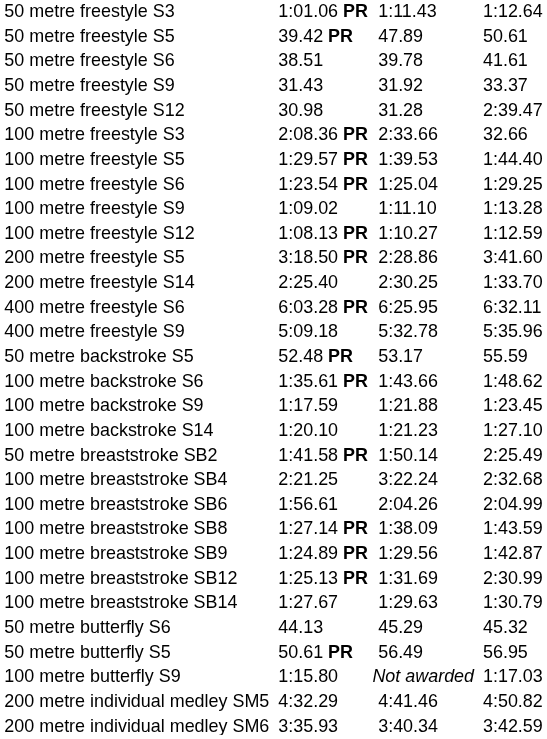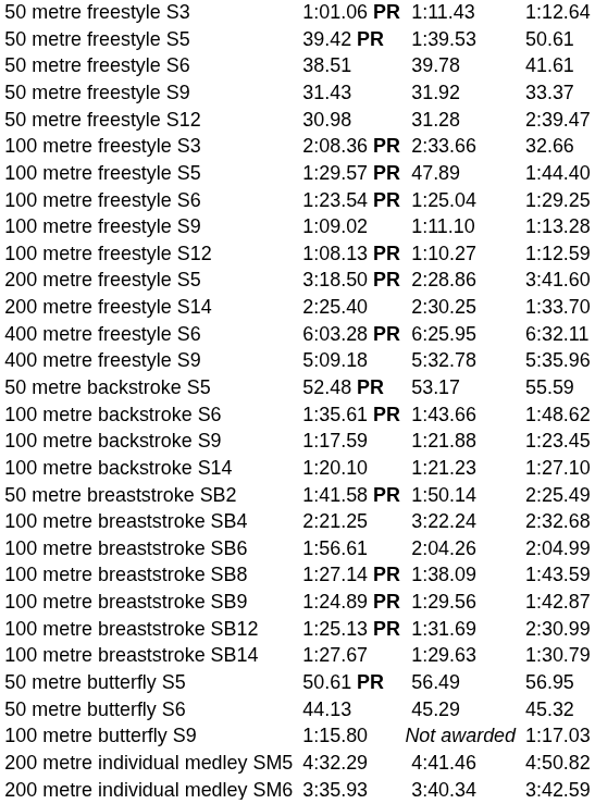 <table>
 <tr>
 <td>50 metre freestyle S3<br></td>
 <td></td>
 <td>1:01.06 <strong>PR</strong></td>
 <td></td>
 <td>1:11.43</td>
 <td></td>
 <td>1:12.64</td>
 </tr>
 <tr>
 <td>50 metre freestyle S5<br></td>
 <td></td>
 <td>39.42 <strong>PR</strong></td>
 <td></td>
-<td>47.89</td>
+<td>1:39.53</td>
 <td></td>
 <td>50.61</td>
 </tr>
 <tr>
 <td>50 metre freestyle S6<br></td>
 <td></td>
 <td>38.51</td>
 <td></td>
 <td>39.78</td>
 <td></td>
 <td>41.61</td>
 </tr>
 <tr>
 <td>50 metre freestyle S9<br></td>
 <td></td>
 <td>31.43</td>
 <td></td>
 <td>31.92</td>
 <td></td>
 <td>33.37</td>
 </tr>
 <tr>
 <td>50 metre freestyle S12<br></td>
 <td></td>
 <td>30.98</td>
 <td></td>
 <td>31.28</td>
 <td></td>
 <td>2:39.47</td>
 </tr>
 <tr>
 <td>100 metre freestyle S3<br></td>
 <td></td>
 <td>2:08.36 <strong>PR</strong></td>
 <td></td>
 <td>2:33.66</td>
 <td></td>
 <td>32.66</td>
 </tr>
 <tr>
 <td>100 metre freestyle S5<br></td>
 <td></td>
 <td>1:29.57 <strong>PR</strong></td>
 <td></td>
-<td>1:39.53</td>
+<td>47.89</td>
 <td></td>
 <td>1:44.40</td>
 </tr>
 <tr>
 <td>100 metre freestyle S6<br></td>
 <td></td>
 <td>1:23.54 <strong>PR</strong></td>
 <td></td>
 <td>1:25.04</td>
 <td></td>
 <td>1:29.25</td>
 </tr>
 <tr>
 <td>100 metre freestyle S9<br></td>
 <td></td>
 <td>1:09.02</td>
 <td></td>
 <td>1:11.10</td>
 <td></td>
 <td>1:13.28</td>
 </tr>
 <tr>
 <td>100 metre freestyle S12<br></td>
 <td></td>
 <td>1:08.13 <strong>PR</strong></td>
 <td></td>
 <td>1:10.27</td>
 <td></td>
 <td>1:12.59</td>
 </tr>
 <tr>
 <td>200 metre freestyle S5<br></td>
 <td></td>
 <td>3:18.50 <strong>PR</strong></td>
 <td></td>
 <td>2:28.86</td>
 <td></td>
 <td>3:41.60</td>
 </tr>
 <tr>
 <td>200 metre freestyle S14<br></td>
 <td></td>
 <td>2:25.40</td>
 <td></td>
 <td>2:30.25</td>
 <td></td>
 <td>1:33.70</td>
 </tr>
 <tr>
 <td>400 metre freestyle S6<br></td>
 <td></td>
 <td>6:03.28 <strong>PR</strong></td>
 <td></td>
 <td>6:25.95</td>
 <td></td>
 <td>6:32.11</td>
 </tr>
 <tr>
 <td>400 metre freestyle S9<br></td>
 <td></td>
 <td>5:09.18</td>
 <td></td>
 <td>5:32.78</td>
 <td></td>
 <td>5:35.96</td>
 </tr>
 <tr>
 <td>50 metre backstroke S5<br></td>
 <td></td>
 <td>52.48 <strong>PR</strong></td>
 <td></td>
 <td>53.17</td>
 <td></td>
 <td>55.59</td>
 </tr>
 <tr>
 <td>100 metre backstroke S6<br></td>
 <td></td>
 <td>1:35.61 <strong>PR</strong></td>
 <td></td>
 <td>1:43.66</td>
 <td></td>
 <td>1:48.62</td>
 </tr>
 <tr>
 <td>100 metre backstroke S9<br></td>
 <td></td>
 <td>1:17.59</td>
 <td></td>
 <td>1:21.88</td>
 <td></td>
 <td>1:23.45</td>
 </tr>
 <tr>
 <td>100 metre backstroke S14<br></td>
 <td></td>
 <td>1:20.10</td>
 <td></td>
 <td>1:21.23</td>
 <td></td>
 <td>1:27.10</td>
 </tr>
 <tr>
 <td>50 metre breaststroke SB2<br></td>
 <td></td>
 <td>1:41.58 <strong>PR</strong></td>
 <td></td>
 <td>1:50.14</td>
 <td></td>
 <td>2:25.49</td>
 </tr>
 <tr>
 <td>100 metre breaststroke SB4<br></td>
 <td></td>
 <td>2:21.25</td>
 <td></td>
 <td>3:22.24</td>
 <td></td>
 <td>2:32.68</td>
 </tr>
 <tr>
 <td>100 metre breaststroke SB6<br></td>
 <td></td>
 <td>1:56.61</td>
 <td></td>
 <td>2:04.26</td>
 <td></td>
 <td>2:04.99</td>
 </tr>
 <tr>
 <td>100 metre breaststroke SB8<br></td>
 <td></td>
 <td>1:27.14 <strong>PR</strong></td>
 <td></td>
 <td>1:38.09</td>
 <td></td>
 <td>1:43.59</td>
 </tr>
 <tr>
 <td>100 metre breaststroke SB9<br></td>
 <td></td>
 <td>1:24.89 <strong>PR</strong></td>
 <td></td>
 <td>1:29.56</td>
 <td></td>
 <td>1:42.87</td>
 </tr>
 <tr>
 <td>100 metre breaststroke SB12<br></td>
 <td></td>
 <td>1:25.13 <strong>PR</strong></td>
 <td></td>
 <td>1:31.69</td>
 <td></td>
 <td>2:30.99</td>
 </tr>
 <tr>
 <td>100 metre breaststroke SB14<br></td>
 <td></td>
 <td>1:27.67</td>
 <td></td>
 <td>1:29.63</td>
 <td></td>
 <td>1:30.79</td>
 </tr>
 <tr>
+<td>50 metre butterfly S5<br></td>
+<td></td>
+<td>50.61 <strong>PR</strong></td>
+<td></td>
+<td>56.49</td>
+<td></td>
+<td>56.95</td>
+</tr>
+<tr>
 <td>50 metre butterfly S6<br></td>
 <td></td>
 <td>44.13</td>
 <td></td>
 <td>45.29</td>
 <td></td>
 <td>45.32</td>
-</tr>
-<tr>
-<td>50 metre butterfly S5<br></td>
-<td></td>
-<td>50.61 <strong>PR</strong></td>
-<td></td>
-<td>56.49</td>
-<td></td>
-<td>56.95</td>
 </tr>
 <tr>
 <td rowspan=2>100 metre butterfly S9<br></td>
 <td></td>
 <td rowspan=2>1:15.80</td>
 <td rowspan=2 colspan=2 align=center><em>Not awarded</em></td>
 <td rowspan=2></td>
 <td rowspan=2>1:17.03</td>
 </tr>
 <tr>
 <td></td>
 </tr>
 <tr>
 <td>200 metre individual medley SM5<br></td>
 <td></td>
 <td>4:32.29</td>
 <td></td>
 <td>4:41.46</td>
 <td></td>
 <td>4:50.82</td>
 </tr>
 <tr>
 <td>200 metre individual medley SM6<br></td>
 <td></td>
 <td>3:35.93</td>
 <td></td>
 <td>3:40.34</td>
 <td></td>
 <td>3:42.59</td>
 </tr>
 </table>
